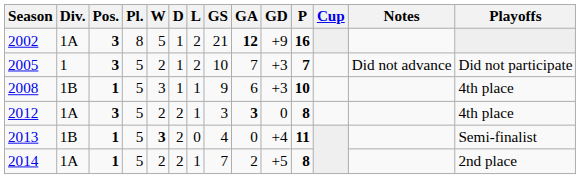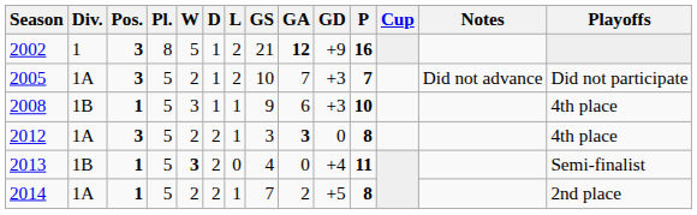 <table class="wikitable">
 <tr style="background:#efefef;">
 <th>Season</th>
 <th>Div.</th>
 <th>Pos.</th>
 <th>Pl.</th>
 <th>W</th>
 <th>D</th>
 <th>L</th>
 <th>GS</th>
 <th>GA</th>
 <th>GD</th>
 <th>P</th>
 <th><a href='#'>Cup</a></th>
 <th>Notes</th>
 <th>Playoffs</th>
 </tr>
 <tr>
 <td><a href='#'>2002</a></td>
-<td>1A</td>
+<td>1</td>
 <td align=right><strong>3</strong></td>
 <td align=right>8</td>
 <td align=right>5</td>
 <td align=right>1</td>
 <td align=right>2</td>
 <td align=right>21</td>
 <td align=right><strong>12</strong></td>
 <td align=right>+9</td>
 <td align=right><strong>16</strong></td>
 <td bgcolor=#EFEFEF></td>
 <td></td>
 <td bgcolor=#EFEFEF></td>
 </tr>
 <tr>
 <td><a href='#'>2005</a></td>
-<td>1</td>
+<td>1A</td>
 <td align=right><strong>3</strong></td>
 <td align=right>5</td>
 <td align=right>2</td>
 <td align=right>1</td>
 <td align=right>2</td>
 <td align=right>10</td>
 <td align=right>7</td>
 <td align=right>+3</td>
 <td align=right><strong>7</strong></td>
 <td></td>
 <td>Did not advance</td>
 <td>Did not participate</td>
 </tr>
 <tr>
 <td><a href='#'>2008</a></td>
 <td>1B</td>
 <td align=right><strong>1</strong></td>
 <td align=right>5</td>
 <td align=right>3</td>
 <td align=right>1</td>
 <td align=right>1</td>
 <td align=right>9</td>
 <td align=right>6</td>
 <td align=right>+3</td>
 <td align=right><strong>10</strong></td>
 <td></td>
 <td></td>
 <td>4th place</td>
 </tr>
 <tr>
 <td><a href='#'>2012</a></td>
 <td>1A</td>
 <td align=right><strong>3</strong></td>
 <td align=right>5</td>
 <td align=right>2</td>
 <td align=right>2</td>
 <td align=right>1</td>
 <td align=right>3</td>
 <td align=right><strong>3</strong></td>
 <td align=right>0</td>
 <td align=right><strong>8</strong></td>
 <td></td>
 <td></td>
 <td>4th place</td>
 </tr>
 <tr>
 <td><a href='#'>2013</a></td>
 <td>1B</td>
 <td align=right><strong>1</strong></td>
 <td align=right>5</td>
 <td align=right><strong>3</strong></td>
 <td align=right>2</td>
 <td align=right>0</td>
 <td align=right>4</td>
 <td align=right>0</td>
 <td align=right>+4</td>
 <td align=right><strong>11</strong></td>
 <td rowspan="2" bgcolor=#EFEFEF></td>
 <td></td>
 <td>Semi-finalist</td>
 </tr>
 <tr>
 <td><a href='#'>2014</a></td>
 <td>1A</td>
 <td align=right><strong>1</strong></td>
 <td align=right>5</td>
 <td align=right>2</td>
 <td align=right>2</td>
 <td align=right>1</td>
 <td align=right>7</td>
 <td align=right>2</td>
 <td align=right>+5</td>
 <td align=right><strong>8</strong></td>
 <td></td>
 <td>2nd place</td>
 </tr>
 </table>
